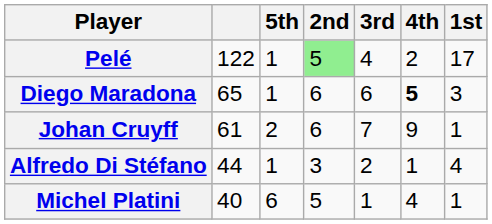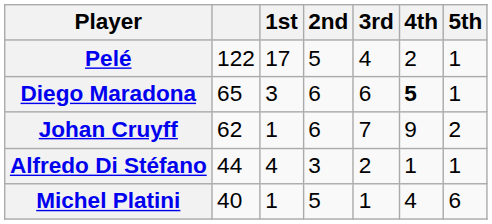 <table class="wikitable sortable plainrowheaders">
 <tr>
 <th scope="col">Player</th>
 <th scope="col"></th>
-<th scope="col">5th</th>
+<th scope="col">1st</th>
 <th scope="col">2nd</th>
 <th scope="col">3rd</th>
 <th scope="col">4th</th>
-<th scope="col">1st</th>
+<th scope="col">5th</th>
 </tr>
 <tr>
 <th align="left" scope="row"> <a href='#'>Pelé</a></th>
 <td>122</td>
-<td>1</td>
-<td style="background: lightgreen;">5</td>
+<td>17</td>
+<td>5</td>
 <td>4</td>
 <td>2</td>
-<td>17</td>
+<td>1</td>
 </tr>
 <tr>
 <th align="left" scope="row"> <a href='#'>Diego Maradona</a></th>
 <td>65</td>
-<td>1</td>
+<td>3</td>
 <td>6</td>
 <td>6</td>
 <td><strong>5</strong></td>
-<td>3</td>
+<td>1</td>
 </tr>
 <tr>
 <th align="left" scope="row"> <a href='#'>Johan Cruyff</a></th>
-<td>61</td>
-<td>2</td>
+<td>62</td>
+<td>1</td>
 <td>6</td>
 <td>7</td>
 <td>9</td>
-<td>1</td>
+<td>2</td>
 </tr>
 <tr>
 <th align="left" scope="row"> <a href='#'>Alfredo Di Stéfano</a></th>
 <td>44</td>
-<td>1</td>
+<td>4</td>
 <td>3</td>
 <td>2</td>
 <td>1</td>
-<td>4</td>
+<td>1</td>
 </tr>
 <tr>
 <th align="left" scope="row"> <a href='#'>Michel Platini</a></th>
 <td>40</td>
-<td>6</td>
+<td>1</td>
 <td>5</td>
 <td>1</td>
 <td>4</td>
-<td>1</td>
+<td>6</td>
 </tr>
 </table>
